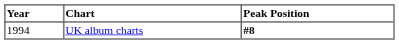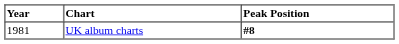 <table border=1 cellspacing=0 cellpadding=2 width="550px">
 <tr>
 <th align="left">Year</th>
 <th align="left">Chart</th>
 <th align="left">Peak Position</th>
 </tr>
 <tr>
-<td>1994</td>
+<td>1981</td>
 <td><a href='#'>UK album charts</a></td>
 <td><strong>#8</strong></td>
 </tr>
 </table>
